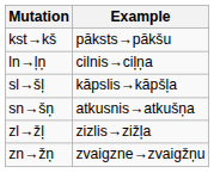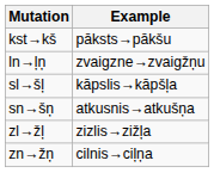 <table class="wikitable">
 <tr>
 <th>Mutation</th>
 <th>Example</th>
 </tr>
 <tr>
 <td>kst→kš</td>
 <td>pāksts→pākšu</td>
 </tr>
 <tr>
 <td>ln→ļņ</td>
-<td>cilnis→ciļņa</td>
+<td>zvaigzne→zvaigžņu</td>
 </tr>
 <tr>
 <td>sl→šļ</td>
 <td>kāpslis→kāpšļa</td>
 </tr>
 <tr>
 <td>sn→šņ</td>
 <td>atkusnis→atkušņa</td>
 </tr>
 <tr>
 <td>zl→žļ</td>
 <td>zizlis→zižļa</td>
 </tr>
 <tr>
 <td>zn→žņ</td>
-<td>zvaigzne→zvaigžņu</td>
+<td>cilnis→ciļņa</td>
 </tr>
 </table>
